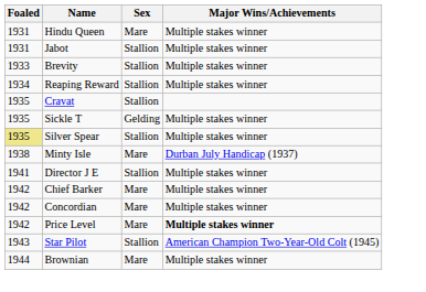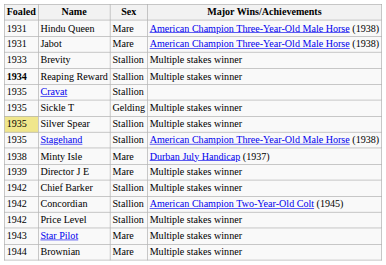 <table class="wikitable">
 <tr>
 <th>Foaled</th>
 <th>Name</th>
 <th>Sex</th>
 <th>Major Wins/Achievements</th>
 </tr>
 <tr>
 <td>1931</td>
 <td>Hindu Queen</td>
 <td>Mare</td>
-<td>Multiple stakes winner</td>
+<td><a href='#'>American Champion Three-Year-Old Male Horse</a> (1938)</td>
 </tr>
 <tr>
 <td>1931</td>
 <td>Jabot</td>
-<td>Stallion</td>
-<td>Multiple stakes winner</td>
+<td>Mare</td>
+<td><a href='#'>American Champion Three-Year-Old Male Horse</a> (1938)</td>
 </tr>
 <tr>
 <td>1933</td>
 <td>Brevity</td>
 <td>Stallion</td>
 <td>Multiple stakes winner</td>
 </tr>
 <tr>
-<td>1934</td>
+<td><strong>1934</strong></td>
 <td>Reaping Reward</td>
 <td>Stallion</td>
 <td>Multiple stakes winner</td>
 </tr>
 <tr>
 <td>1935</td>
 <td><a href='#'>Cravat</a></td>
 <td>Stallion</td>
 <td></td>
 </tr>
 <tr>
 <td>1935</td>
 <td>Sickle T</td>
 <td>Gelding</td>
 <td>Multiple stakes winner</td>
 </tr>
 <tr>
 <td style="background: khaki;">1935</td>
 <td>Silver Spear</td>
 <td>Stallion</td>
 <td>Multiple stakes winner</td>
 </tr>
 <tr>
+<td>1935</td>
+<td><a href='#'>Stagehand</a></td>
+<td>Stallion</td>
+<td><a href='#'>American Champion Three-Year-Old Male Horse</a> (1938)</td>
+</tr>
+<tr>
 <td>1938</td>
 <td>Minty Isle</td>
 <td>Mare</td>
 <td><a href='#'>Durban July Handicap</a> (1937)</td>
 </tr>
 <tr>
-<td>1941</td>
+<td>1939</td>
 <td>Director J E</td>
+<td>Mare</td>
+<td>Multiple stakes winner</td>
+</tr>
+<tr>
+<td>1942</td>
+<td>Chief Barker</td>
 <td>Stallion</td>
 <td>Multiple stakes winner</td>
 </tr>
 <tr>
 <td>1942</td>
-<td>Chief Barker</td>
-<td>Mare</td>
-<td>Multiple stakes winner</td>
-</tr>
-<tr>
-<td>1942</td>
 <td>Concordian</td>
-<td>Mare</td>
-<td>Multiple stakes winner</td>
+<td>Stallion</td>
+<td><a href='#'>American Champion Two-Year-Old Colt</a> (1945)</td>
 </tr>
 <tr>
 <td>1942</td>
 <td>Price Level</td>
-<td>Mare</td>
-<td><strong>Multiple stakes winner</strong></td>
+<td>Stallion</td>
+<td>Multiple stakes winner</td>
 </tr>
 <tr>
 <td>1943</td>
 <td><a href='#'>Star Pilot</a></td>
-<td>Stallion</td>
-<td><a href='#'>American Champion Two-Year-Old Colt</a> (1945)</td>
+<td>Mare</td>
+<td>Multiple stakes winner</td>
 </tr>
 <tr>
 <td>1944</td>
 <td>Brownian</td>
 <td>Mare</td>
 <td>Multiple stakes winner</td>
 </tr>
 </table>
